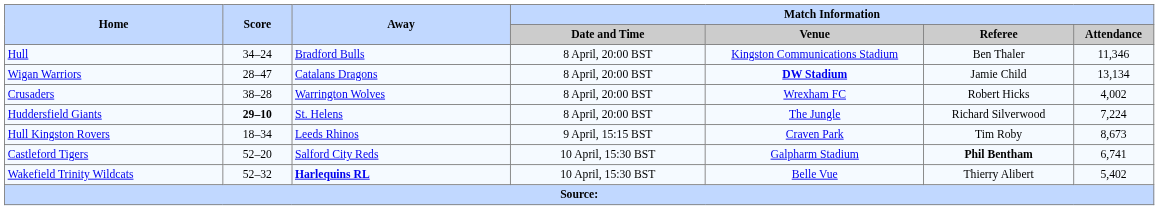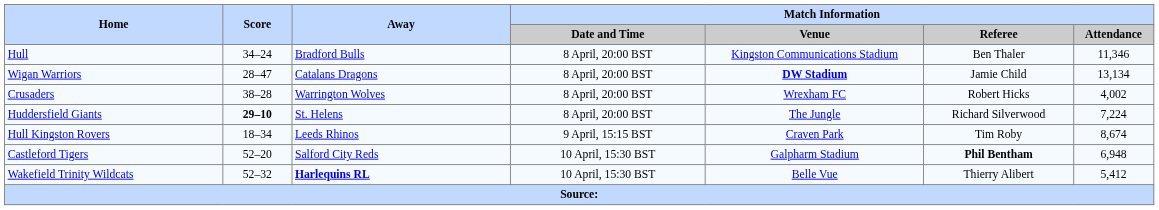 <table border="1" cellpadding="3" cellspacing="0" style="border-collapse:collapse; font-size:80%; text-align:center; width:100%;">
 <tr style="background:#c1d8ff;">
 <th rowspan="2" style="width:19%;">Home</th>
 <th rowspan="2" style="width:6%;">Score</th>
 <th rowspan="2" style="width:19%;">Away</th>
 <th colspan=6>Match Information</th>
 </tr>
 <tr style="background:#ccc;">
 <th width=17%>Date and Time</th>
 <th width=19%>Venue</th>
 <th width=13%>Referee</th>
 <th width=7%>Attendance</th>
 </tr>
 <tr style="background:#f5faff;">
 <td align=left> <a href='#'>Hull</a></td>
 <td>34–24</td>
 <td align=left> <a href='#'>Bradford Bulls</a></td>
 <td>8 April, 20:00 BST</td>
 <td><a href='#'>Kingston Communications Stadium</a></td>
 <td>Ben Thaler</td>
 <td>11,346</td>
 </tr>
 <tr style="background:#f5faff;">
 <td align=left> <a href='#'>Wigan Warriors</a></td>
 <td>28–47</td>
 <td align=left> <a href='#'>Catalans Dragons</a></td>
 <td>8 April, 20:00 BST</td>
 <td><strong><a href='#'>DW Stadium</a></strong></td>
 <td>Jamie Child</td>
 <td>13,134</td>
 </tr>
 <tr style="background:#f5faff;">
 <td align=left> <a href='#'>Crusaders</a></td>
 <td>38–28</td>
 <td align=left> <a href='#'>Warrington Wolves</a></td>
 <td>8 April, 20:00 BST</td>
 <td><a href='#'>Wrexham FC</a></td>
 <td>Robert Hicks</td>
 <td>4,002</td>
 </tr>
 <tr style="background:#f5faff;">
 <td align=left> <a href='#'>Huddersfield Giants</a></td>
 <td><strong>29–10</strong></td>
 <td align=left> <a href='#'>St. Helens</a></td>
 <td>8 April, 20:00 BST</td>
 <td><a href='#'>The Jungle</a></td>
 <td>Richard Silverwood</td>
 <td>7,224</td>
 </tr>
 <tr style="background:#f5faff;">
 <td align=left> <a href='#'>Hull Kingston Rovers</a></td>
 <td>18–34</td>
 <td align=left> <a href='#'>Leeds Rhinos</a></td>
 <td>9 April, 15:15 BST</td>
 <td><a href='#'>Craven Park</a></td>
 <td>Tim Roby</td>
-<td>8,673</td>
+<td>8,674</td>
 </tr>
 <tr style="background:#f5faff;">
 <td align=left> <a href='#'>Castleford Tigers</a></td>
 <td>52–20</td>
 <td align=left> <a href='#'>Salford City Reds</a></td>
 <td>10 April, 15:30 BST</td>
 <td><a href='#'>Galpharm Stadium</a></td>
 <td><strong>Phil Bentham</strong></td>
-<td>6,741</td>
+<td>6,948</td>
 </tr>
 <tr style="background:#f5faff;">
 <td align=left> <a href='#'>Wakefield Trinity Wildcats</a></td>
 <td>52–32</td>
 <td align=left><strong> <a href='#'>Harlequins RL</a></strong></td>
 <td>10 April, 15:30 BST</td>
 <td><a href='#'>Belle Vue</a></td>
 <td>Thierry Alibert</td>
-<td>5,402</td>
+<td>5,412</td>
 </tr>
 <tr style="background:#c1d8ff;">
 <th colspan=12>Source:</th>
 </tr>
 </table>
